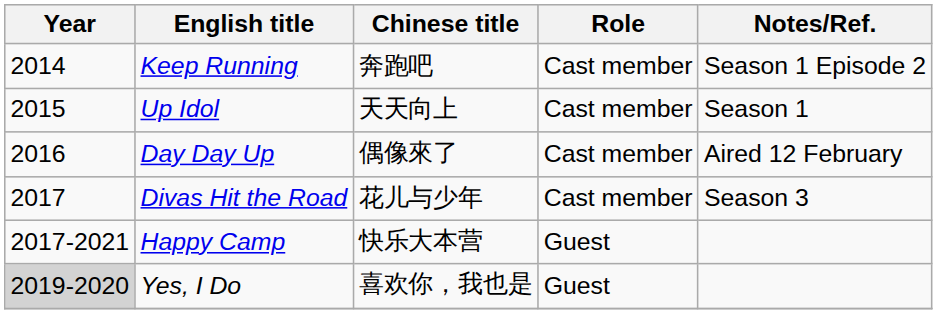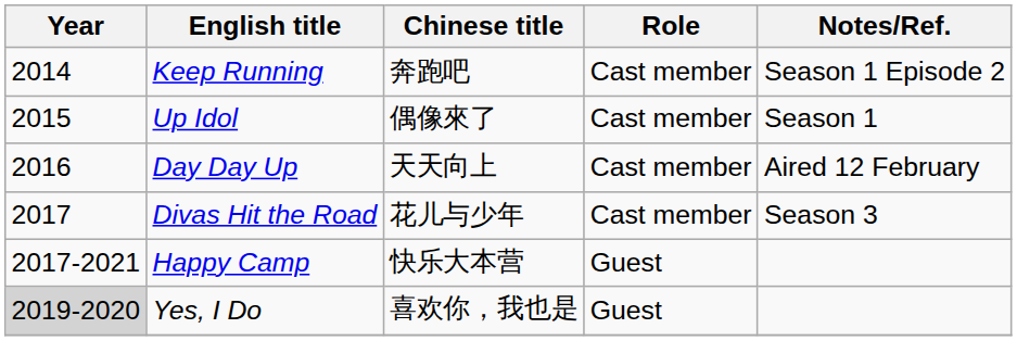 <table class="wikitable sortable">
 <tr>
 <th>Year</th>
 <th>English title</th>
 <th>Chinese title</th>
 <th>Role</th>
 <th class="unsortable">Notes/Ref.</th>
 </tr>
 <tr>
 <td>2014</td>
 <td><em><a href='#'>Keep Running</a></em></td>
 <td>奔跑吧</td>
 <td>Cast member</td>
 <td>Season 1 Episode 2</td>
 </tr>
 <tr>
 <td>2015</td>
 <td><em><a href='#'>Up Idol</a></em></td>
-<td>天天向上</td>
+<td>偶像來了</td>
 <td>Cast member</td>
 <td>Season 1 </td>
 </tr>
 <tr>
 <td>2016</td>
 <td><em><a href='#'>Day Day Up</a></em></td>
-<td>偶像來了</td>
+<td>天天向上</td>
 <td>Cast member</td>
 <td>Aired 12 February</td>
 </tr>
 <tr>
 <td>2017</td>
 <td><em><a href='#'>Divas Hit the Road</a></em></td>
 <td>花儿与少年</td>
 <td>Cast member</td>
 <td>Season 3</td>
 </tr>
 <tr>
 <td>2017-2021</td>
 <td><em><a href='#'>Happy Camp</a></em></td>
 <td>快乐大本营</td>
 <td>Guest</td>
 <td></td>
 </tr>
 <tr>
 <td style="background: lightgrey;">2019-2020</td>
 <td><em>Yes, I Do</em></td>
 <td>喜欢你，我也是</td>
 <td>Guest</td>
 <td></td>
 </tr>
 <tr>
 </tr>
 </table>
